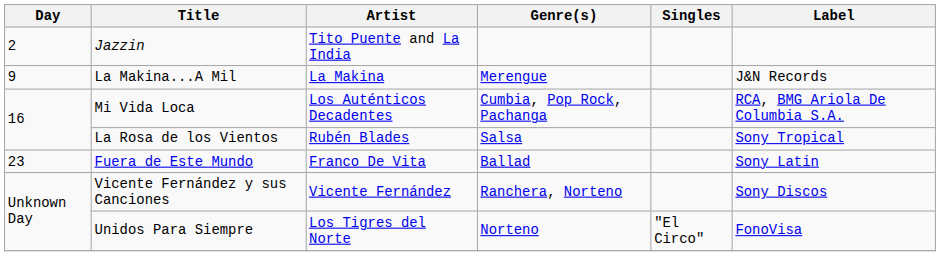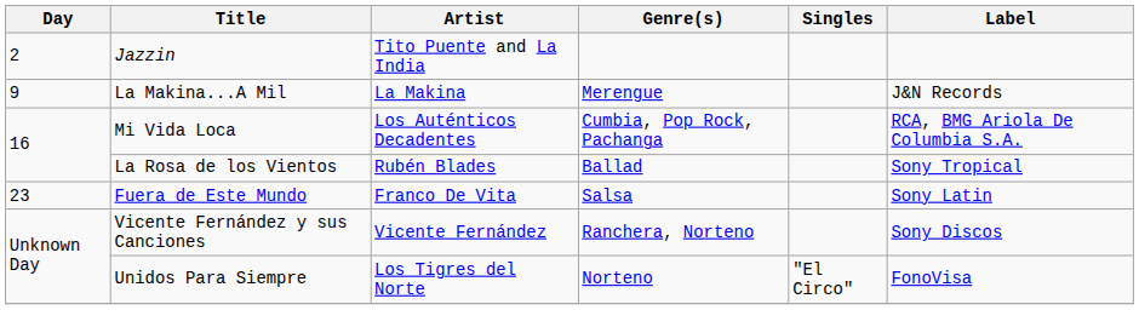 <table class="wikitable sortable" style="text-align: left;">
 <tr>
 <th>Day</th>
 <th>Title</th>
 <th>Artist</th>
 <th>Genre(s)</th>
 <th>Singles</th>
 <th>Label</th>
 </tr>
 <tr>
 <td>2</td>
 <td><em>Jazzin<strong></td>
 <td><a href='#'>Tito Puente</a> and <a href='#'>La India</a></td>
 <td></td>
 <td></td>
 <td></td>
 </tr>
 <tr>
 <td>9</td>
 <td></em>La Makina...A Mil<em></td>
 <td><a href='#'>La Makina</a></td>
 <td><a href='#'>Merengue</a></td>
 <td></td>
 <td>J&N Records</td>
 </tr>
 <tr>
 <td rowspan="2">16</td>
 <td></em>Mi Vida Loca<em></td>
 <td><a href='#'>Los Auténticos Decadentes</a></td>
 <td><a href='#'>Cumbia</a>, <a href='#'>Pop Rock</a>, <a href='#'>Pachanga</a></td>
 <td></td>
 <td><a href='#'>RCA</a>, <a href='#'>BMG Ariola De Columbia S.A.</a></td>
 </tr>
 <tr>
 <td></em>La Rosa de los Vientos<em></td>
 <td><a href='#'>Rubén Blades</a></td>
-<td><a href='#'>Salsa</a></td>
+<td><a href='#'>Ballad</a></td>
 <td></td>
 <td><a href='#'>Sony Tropical</a></td>
 </tr>
 <tr>
 <td>23</td>
 <td></em><a href='#'>Fuera de Este Mundo</a><em></td>
 <td><a href='#'>Franco De Vita</a></td>
-<td><a href='#'>Ballad</a></td>
+<td><a href='#'>Salsa</a></td>
 <td></td>
 <td><a href='#'>Sony Latin</a></td>
 </tr>
 <tr>
 <td rowspan="2">Unknown Day</td>
 <td></em>Vicente Fernández y sus Canciones<em></td>
 <td><a href='#'>Vicente Fernández</a></td>
 <td><a href='#'>Ranchera</a>, <a href='#'>Norteno</a></td>
 <td></td>
 <td><a href='#'>Sony Discos</a></td>
 </tr>
 <tr>
 <td></em>Unidos Para Siempre<em></td>
 <td><a href='#'>Los Tigres del Norte</a></td>
 <td><a href='#'>Norteno</a></td>
 <td>"El Circo"</td>
 <td><a href='#'>FonoVisa</a></td>
 </tr>
 <tr>
 </tr>
 </table>
